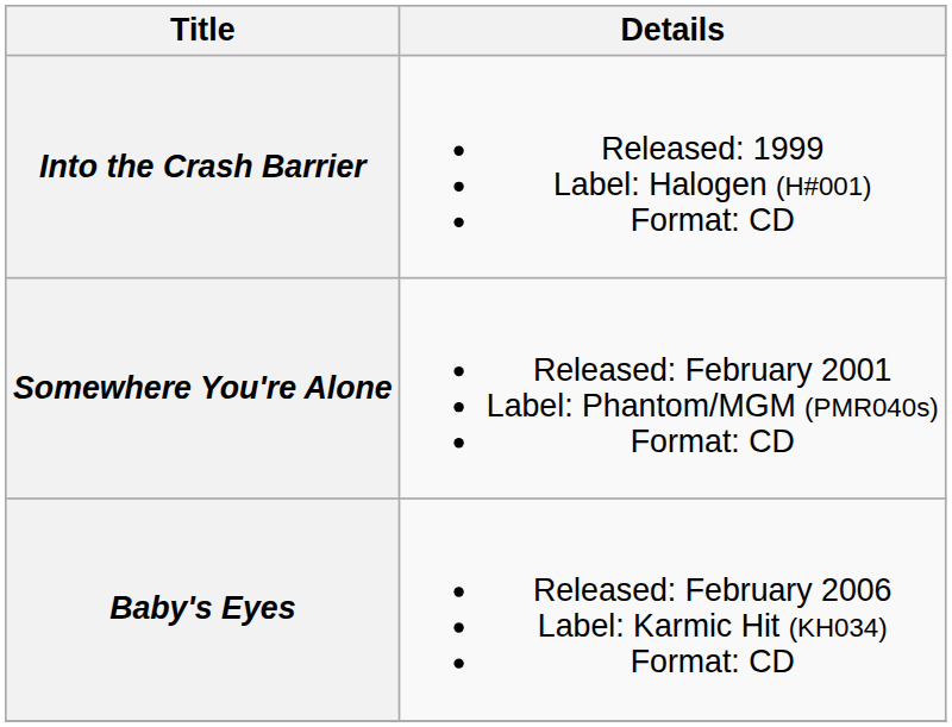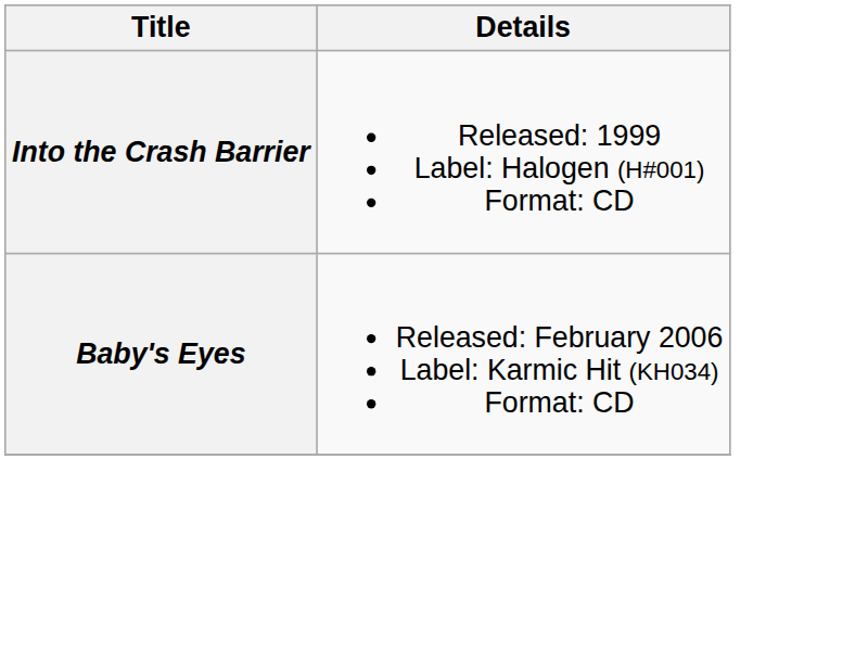 <table class="wikitable plainrowheaders" style="text-align:center;" border="1">
 <tr>
 <th>Title</th>
 <th>Details</th>
 </tr>
 <tr>
 <th scope="row"><em>Into the Crash Barrier</em></th>
 <td><br><ul><li>Released: 1999</li><li>Label: Halogen <small>(H#001)</small></li><li>Format: CD</li></ul></td>
 </tr>
 <tr>
-<th scope="row"><em>Somewhere You're Alone</em></th>
-<td><br><ul><li>Released: February 2001</li><li>Label: Phantom/MGM <small>(PMR040s)</small></li><li>Format: CD</li></ul></td>
-</tr>
-<tr>
 <th scope="row"><em>Baby's Eyes</em></th>
 <td><br><ul><li>Released: February 2006</li><li>Label: Karmic Hit <small>(KH034)</small></li><li>Format: CD</li></ul></td>
 </tr>
 <tr>
 </tr>
 </table>
